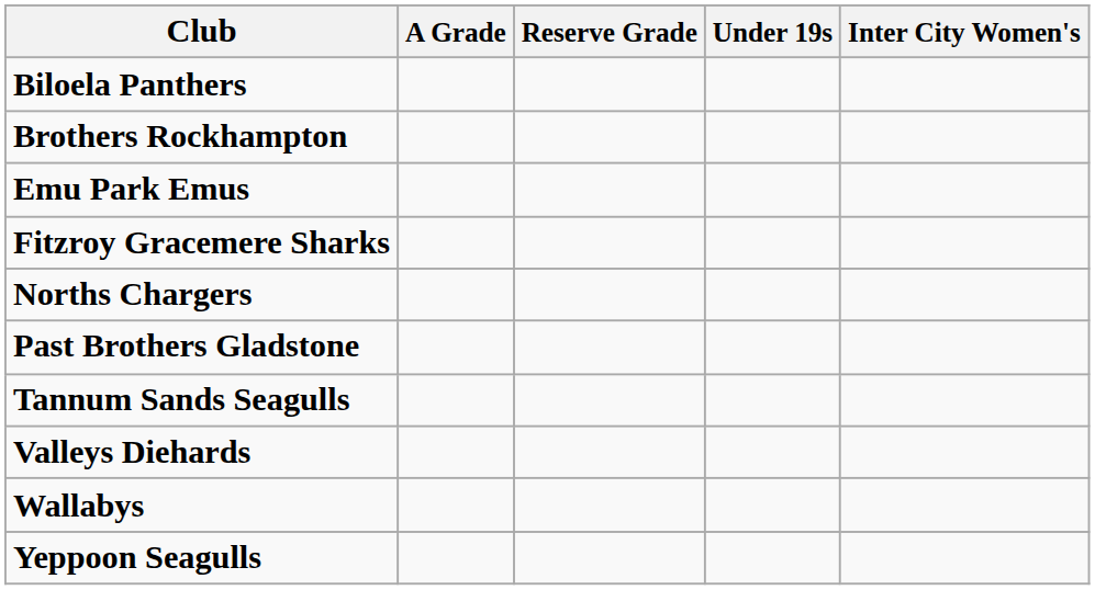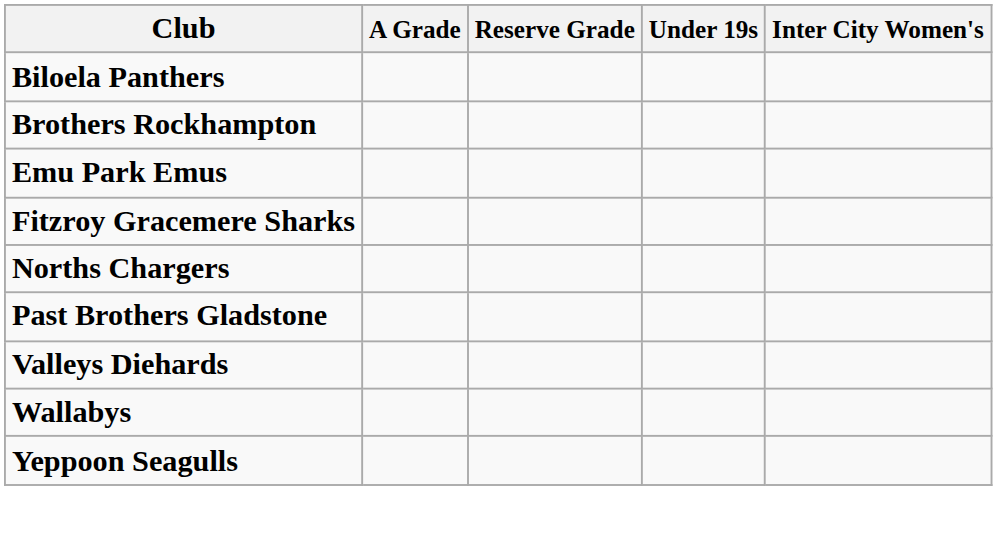 <table class="wikitable">
 <tr>
 <th>Club</th>
 <th><small>A Grade</small></th>
 <th><small>Reserve Grade</small></th>
 <th><small>Under 19s</small></th>
 <th><small>Inter City Women's</small></th>
 </tr>
 <tr>
 <td> <strong>Biloela Panthers</strong></td>
 <td align="center"></td>
 <td align="center"></td>
 <td align="center"></td>
 <td align="center"></td>
 </tr>
 <tr>
 <td> <strong>Brothers Rockhampton</strong></td>
 <td align="center"></td>
 <td align="center"></td>
 <td align="center"></td>
 <td align="center"></td>
 </tr>
 <tr>
 <td> <strong>Emu Park Emus</strong></td>
 <td align="center"></td>
 <td align="center"></td>
 <td align="center"></td>
 <td align="center"></td>
 </tr>
 <tr>
 <td> <strong>Fitzroy Gracemere Sharks</strong></td>
 <td align="center"></td>
 <td align="center"></td>
 <td align="center"></td>
 <td align="center"></td>
 </tr>
 <tr>
 <td> <strong>Norths Chargers</strong></td>
 <td align="center"></td>
 <td align="center"></td>
 <td align="center"></td>
 <td align="center"></td>
 </tr>
 <tr>
 <td> <strong>Past Brothers Gladstone</strong></td>
 <td align="center"></td>
 <td align="center"></td>
 <td align="center"></td>
 <td align="center"></td>
 </tr>
 <tr>
-<td> <strong>Tannum Sands Seagulls</strong></td>
-<td align="center"></td>
-<td align="center"></td>
-<td align="center"></td>
-<td align="center"></td>
-</tr>
-<tr>
 <td> <strong>Valleys Diehards</strong></td>
 <td align="center"></td>
 <td align="center"></td>
 <td align="center"></td>
 <td align="center"></td>
 </tr>
 <tr>
 <td> <strong>Wallabys</strong></td>
 <td align="center"></td>
 <td align="center"></td>
 <td align="center"></td>
 <td align="center"></td>
 </tr>
 <tr>
 <td> <strong>Yeppoon Seagulls</strong></td>
 <td align="center"></td>
 <td align="center"></td>
 <td align="center"></td>
 <td align="center"></td>
 </tr>
 </table>
